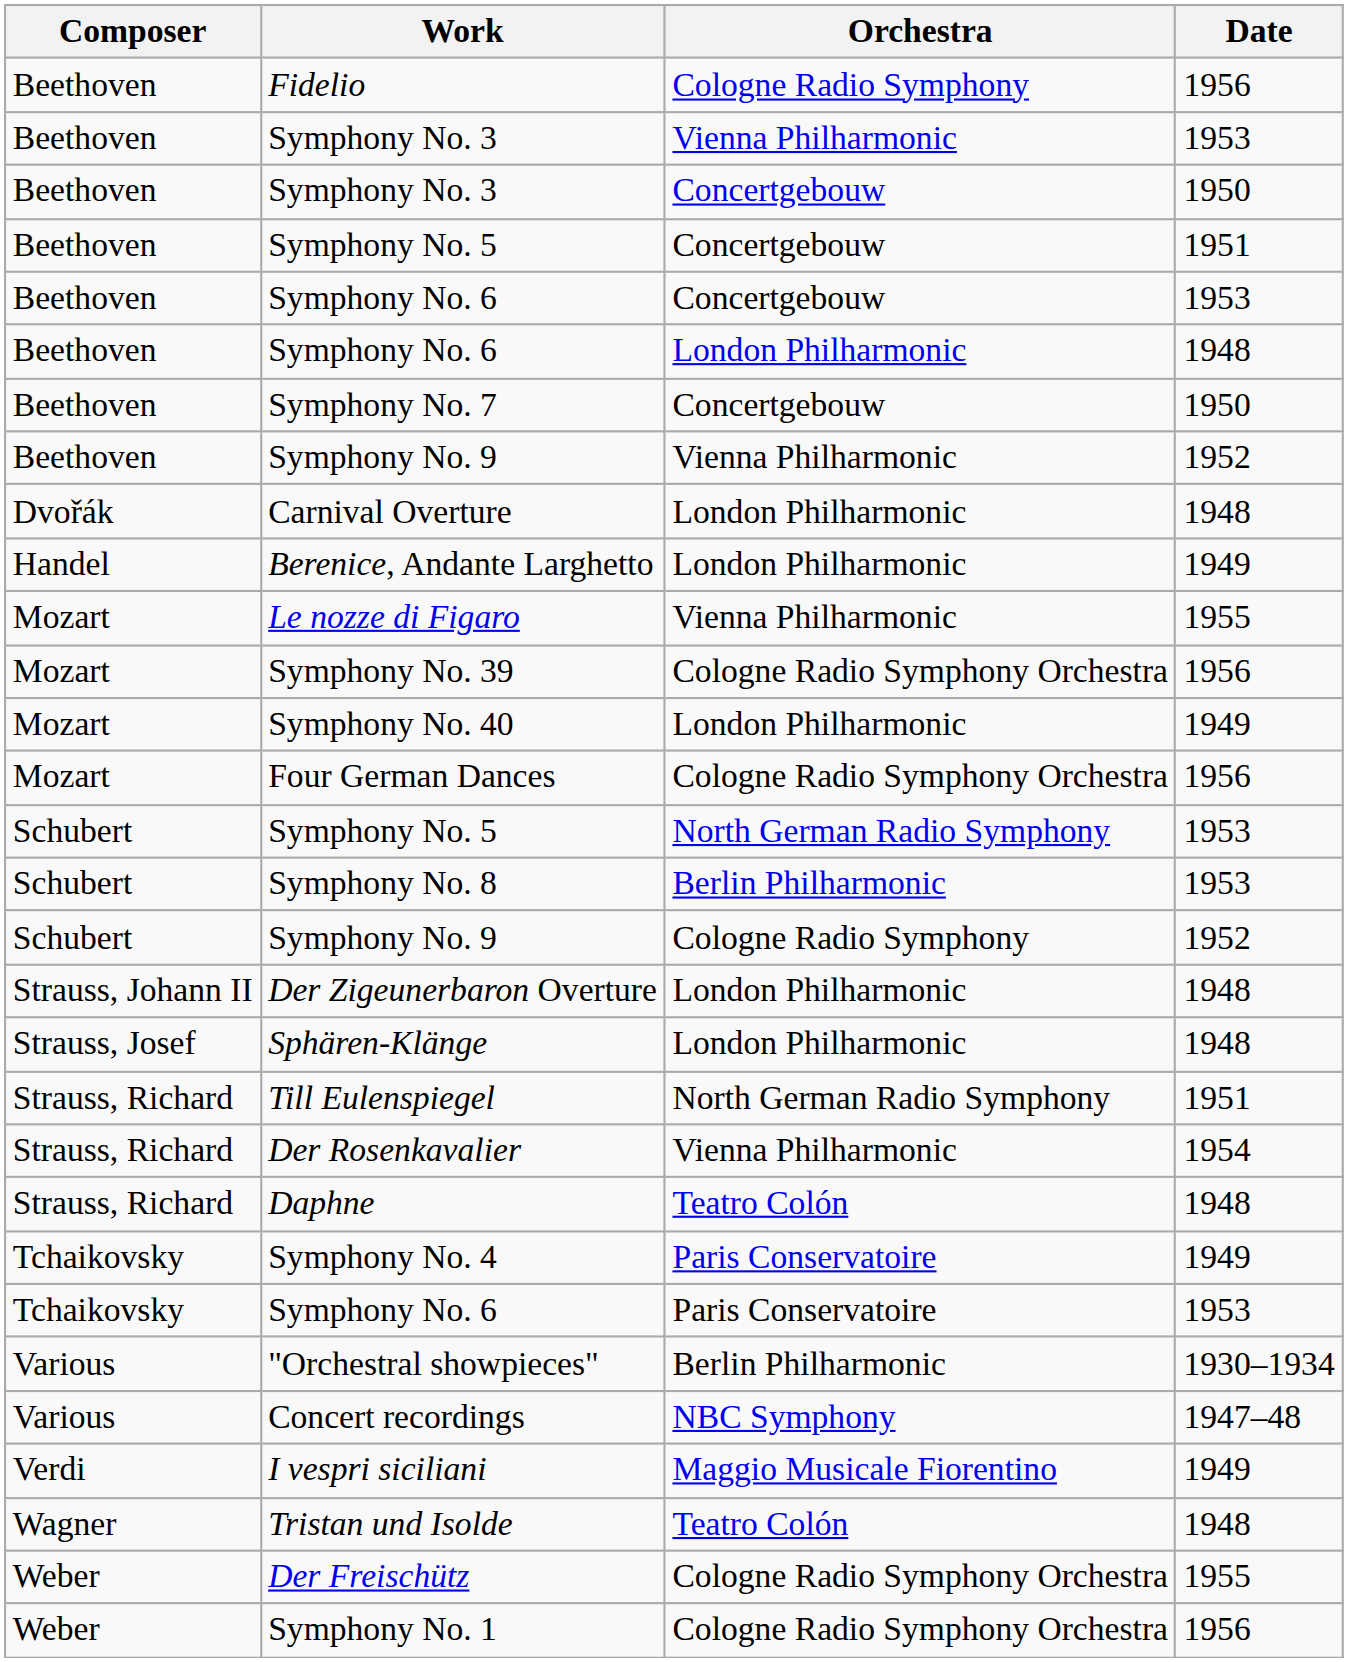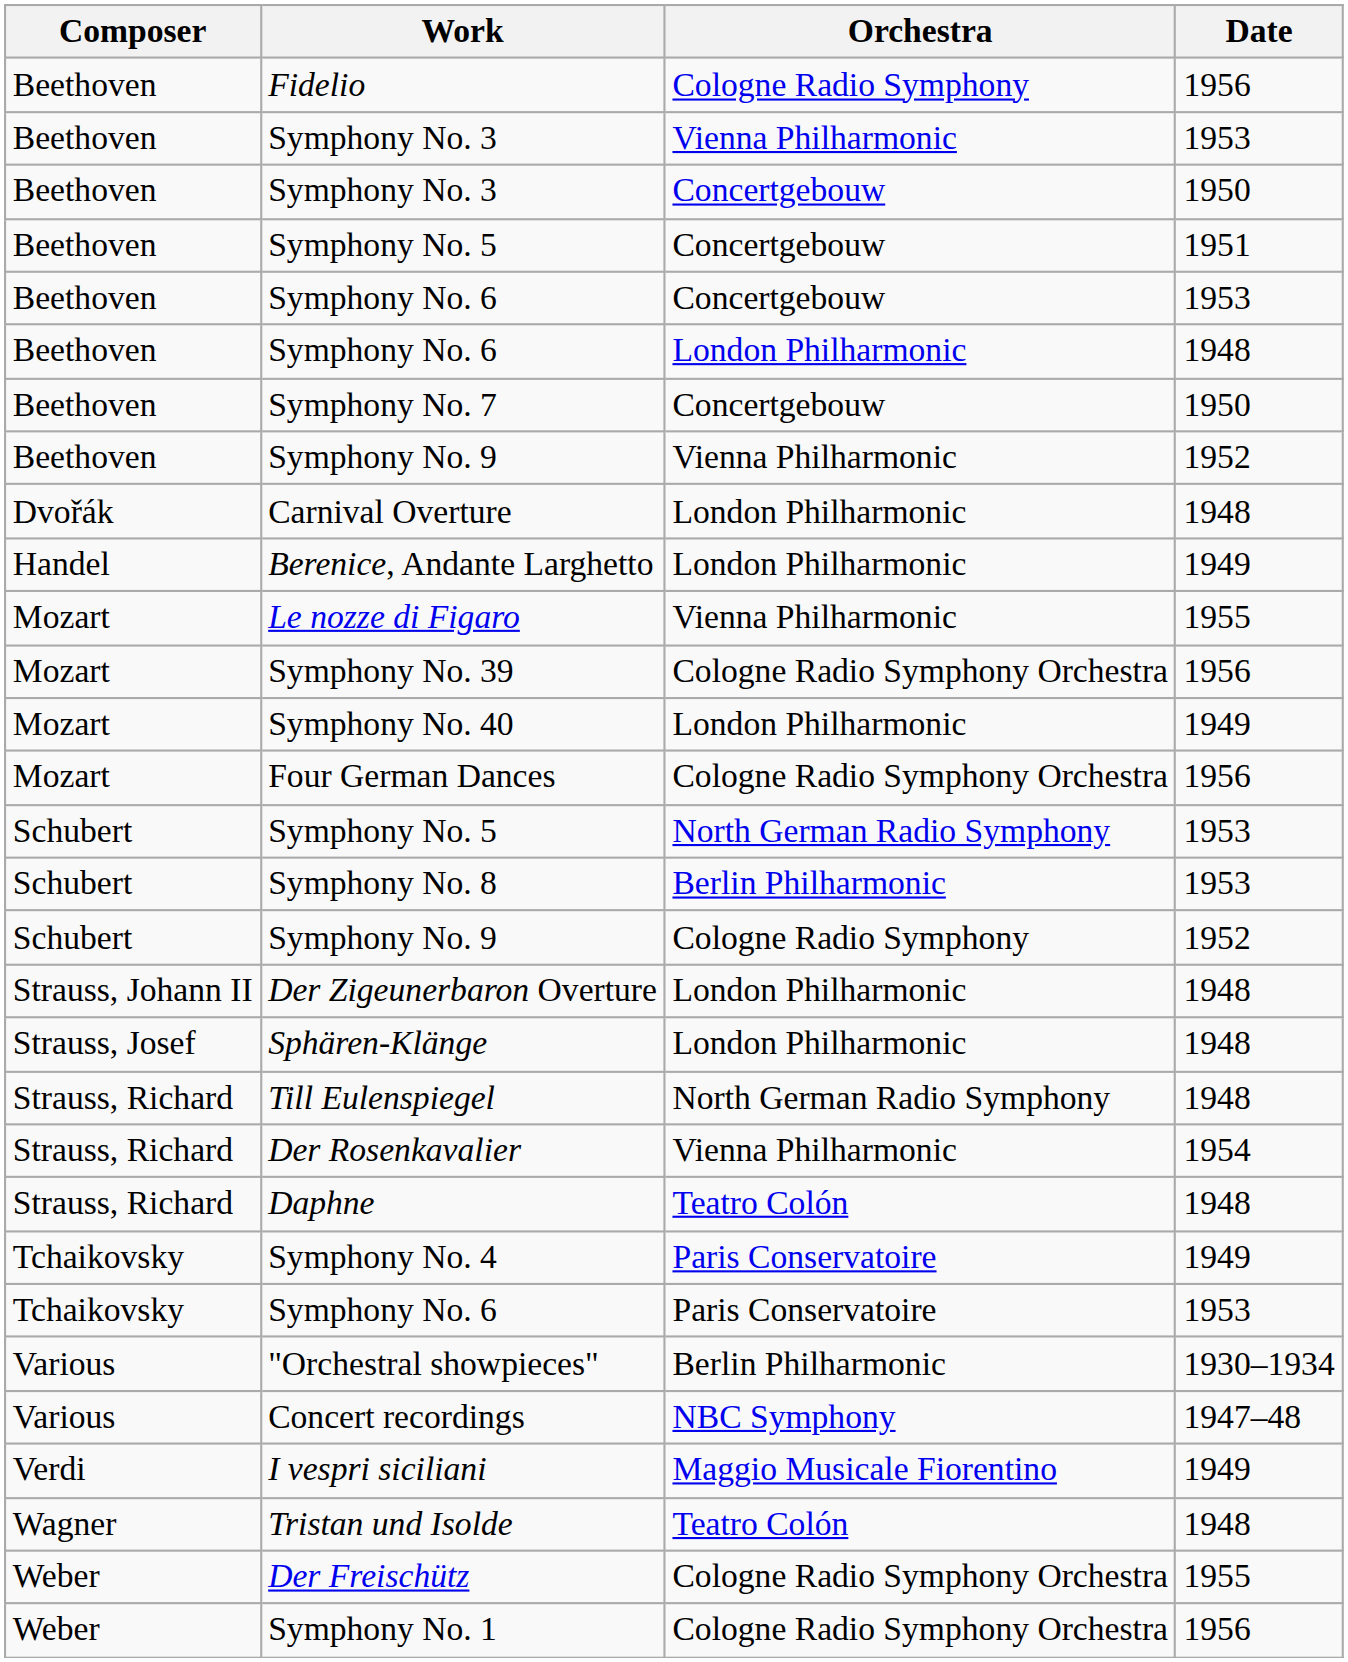 <table class="wikitable sortable plainrowheaders" style="text-align: left; margin-right: 0;">
 <tr>
 <th scope="col">Composer</th>
 <th scope="col">Work</th>
 <th scope="col">Orchestra</th>
 <th scope="col">Date</th>
 </tr>
 <tr>
 <td>Beethoven</td>
 <td><em>Fidelio</em></td>
 <td><a href='#'>Cologne Radio Symphony</a></td>
 <td>1956</td>
 </tr>
 <tr>
 <td>Beethoven</td>
 <td>Symphony No. 3</td>
 <td><a href='#'>Vienna Philharmonic</a></td>
 <td>1953</td>
 </tr>
 <tr>
 <td>Beethoven</td>
 <td>Symphony No. 3</td>
 <td><a href='#'>Concertgebouw</a></td>
 <td>1950</td>
 </tr>
 <tr>
 <td>Beethoven</td>
 <td>Symphony No. 5</td>
 <td>Concertgebouw</td>
 <td>1951</td>
 </tr>
 <tr>
 <td>Beethoven</td>
 <td>Symphony No. 6</td>
 <td>Concertgebouw</td>
 <td>1953</td>
 </tr>
 <tr>
 <td>Beethoven</td>
 <td>Symphony No. 6</td>
 <td><a href='#'>London Philharmonic</a></td>
 <td>1948</td>
 </tr>
 <tr>
 <td>Beethoven</td>
 <td>Symphony No. 7</td>
 <td>Concertgebouw</td>
 <td>1950</td>
 </tr>
 <tr>
 <td>Beethoven</td>
 <td>Symphony No. 9</td>
 <td>Vienna Philharmonic</td>
 <td>1952</td>
 </tr>
 <tr>
 <td>Dvořák</td>
 <td>Carnival Overture</td>
 <td>London Philharmonic</td>
 <td>1948</td>
 </tr>
 <tr>
 <td>Handel</td>
 <td><em>Berenice</em>, Andante Larghetto</td>
 <td>London Philharmonic</td>
 <td>1949</td>
 </tr>
 <tr>
 <td>Mozart</td>
 <td><a href='#'><em>Le nozze di Figaro</em></a></td>
 <td>Vienna Philharmonic</td>
 <td>1955</td>
 </tr>
 <tr>
 <td>Mozart</td>
 <td>Symphony No. 39</td>
 <td>Cologne Radio Symphony Orchestra</td>
 <td>1956</td>
 </tr>
 <tr>
 <td>Mozart</td>
 <td>Symphony No. 40</td>
 <td>London Philharmonic</td>
 <td>1949</td>
 </tr>
 <tr>
 <td>Mozart</td>
 <td>Four German Dances</td>
 <td>Cologne Radio Symphony Orchestra</td>
 <td>1956</td>
 </tr>
 <tr>
 <td>Schubert</td>
 <td>Symphony No. 5</td>
 <td><a href='#'>North German Radio Symphony</a></td>
 <td>1953</td>
 </tr>
 <tr>
 <td>Schubert</td>
 <td>Symphony No. 8</td>
 <td><a href='#'>Berlin Philharmonic</a></td>
 <td>1953</td>
 </tr>
 <tr>
 <td>Schubert</td>
 <td>Symphony No. 9</td>
 <td>Cologne Radio Symphony</td>
 <td>1952</td>
 </tr>
 <tr>
 <td>Strauss, Johann II</td>
 <td><em>Der Zigeunerbaron</em>  Overture</td>
 <td>London Philharmonic</td>
 <td>1948</td>
 </tr>
 <tr>
 <td>Strauss, Josef</td>
 <td><em>Sphären-Klänge</em></td>
 <td>London Philharmonic</td>
 <td>1948</td>
 </tr>
 <tr>
 <td>Strauss, Richard</td>
 <td><em>Till Eulenspiegel</em></td>
 <td>North German Radio Symphony</td>
-<td>1951</td>
+<td>1948</td>
 </tr>
 <tr>
 <td>Strauss, Richard</td>
 <td><em>Der Rosenkavalier</em></td>
 <td>Vienna Philharmonic</td>
 <td>1954</td>
 </tr>
 <tr>
 <td>Strauss, Richard</td>
 <td><em>Daphne</em></td>
 <td><a href='#'>Teatro Colón</a></td>
 <td>1948</td>
 </tr>
 <tr>
 <td>Tchaikovsky</td>
 <td>Symphony No. 4</td>
 <td><a href='#'>Paris Conservatoire</a></td>
 <td>1949</td>
 </tr>
 <tr>
 <td>Tchaikovsky</td>
 <td>Symphony No. 6</td>
 <td>Paris Conservatoire</td>
 <td>1953</td>
 </tr>
 <tr>
 <td>Various</td>
 <td>"Orchestral showpieces"</td>
 <td>Berlin Philharmonic</td>
 <td>1930–1934</td>
 </tr>
 <tr>
 <td>Various</td>
 <td>Concert recordings</td>
 <td><a href='#'>NBC Symphony</a></td>
 <td>1947–48</td>
 </tr>
 <tr>
 <td>Verdi</td>
 <td><em>I vespri siciliani</em></td>
 <td><a href='#'>Maggio Musicale Fiorentino</a></td>
 <td>1949</td>
 </tr>
 <tr>
 <td>Wagner</td>
 <td><em>Tristan und Isolde</em></td>
 <td><a href='#'>Teatro Colón</a></td>
 <td>1948</td>
 </tr>
 <tr>
 <td>Weber</td>
 <td><em><a href='#'>Der Freischütz</a></em></td>
 <td>Cologne Radio Symphony Orchestra</td>
 <td>1955</td>
 </tr>
 <tr>
 <td>Weber</td>
 <td>Symphony No. 1</td>
 <td>Cologne Radio Symphony Orchestra</td>
 <td>1956</td>
 </tr>
 </table>
